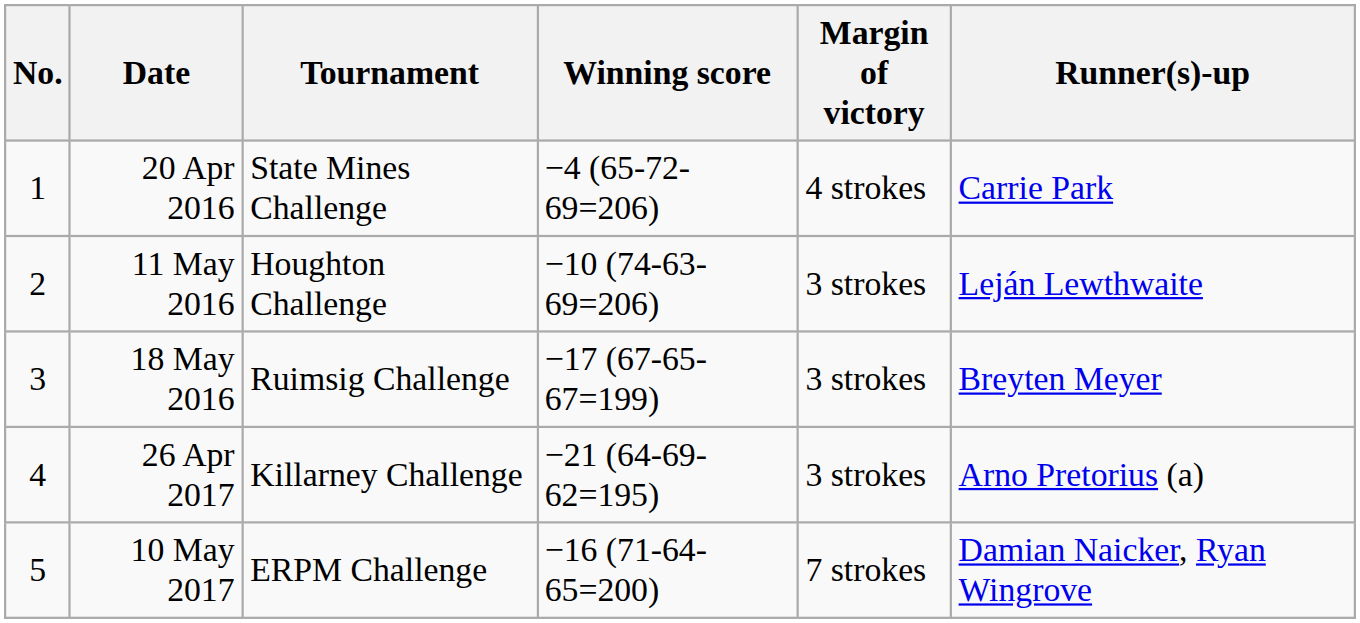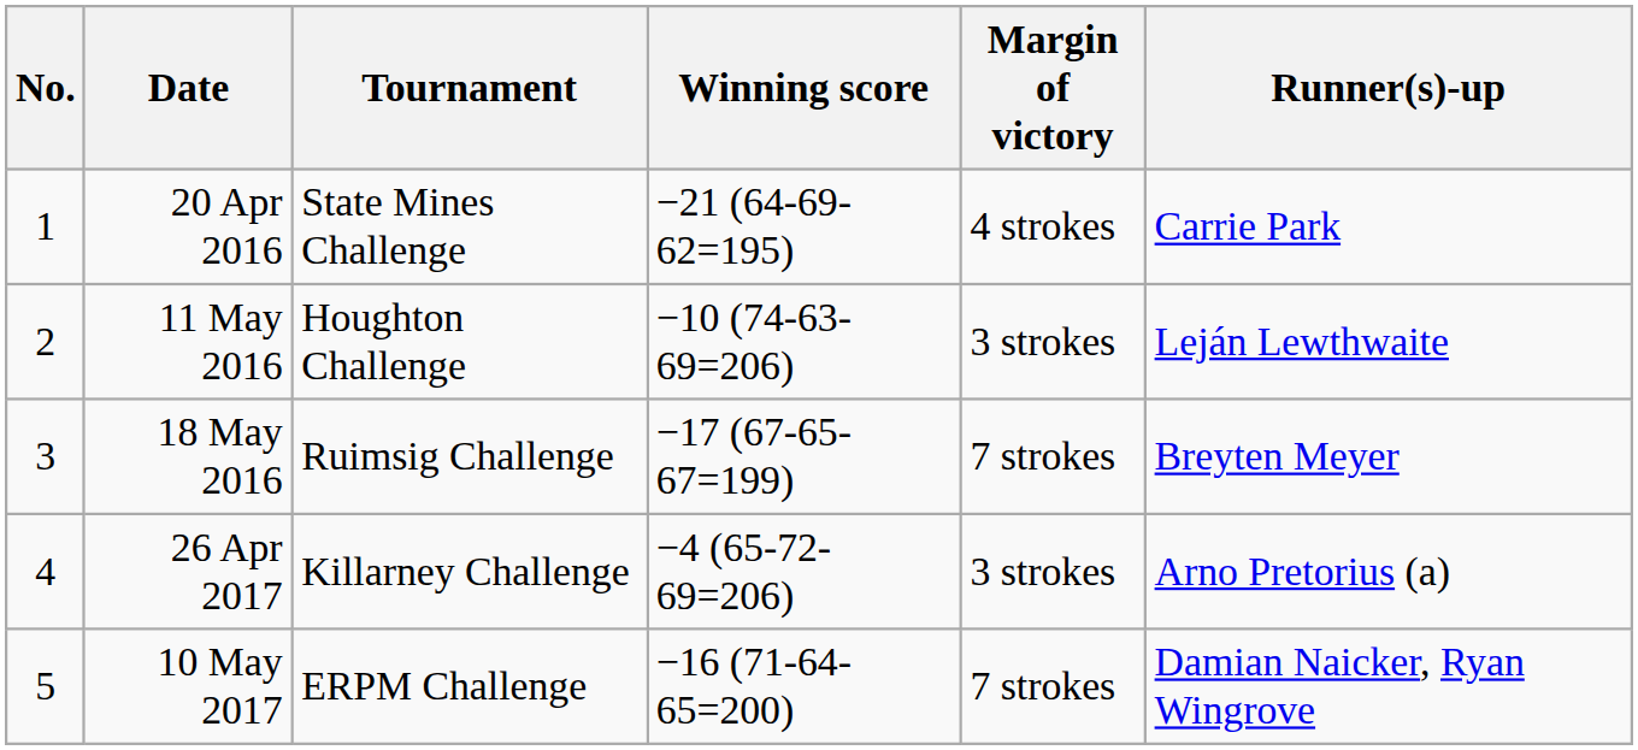 <table class="wikitable" style="font-size:95%;">
 <tr>
 <th>No.</th>
 <th>Date</th>
 <th>Tournament</th>
 <th>Winning score</th>
 <th>Margin of<br>victory</th>
 <th>Runner(s)-up</th>
 </tr>
 <tr>
 <td align=center>1</td>
 <td align=right>20 Apr 2016</td>
 <td>State Mines Challenge</td>
-<td>−4 (65-72-69=206)</td>
+<td>−21 (64-69-62=195)</td>
 <td>4 strokes</td>
 <td> <a href='#'>Carrie Park</a></td>
 </tr>
 <tr>
 <td align=center>2</td>
 <td align=right>11 May 2016</td>
 <td>Houghton Challenge</td>
 <td>−10 (74-63-69=206)</td>
 <td>3 strokes</td>
 <td> <a href='#'>Leján Lewthwaite</a></td>
 </tr>
 <tr>
 <td align=center>3</td>
 <td align=right>18 May 2016</td>
 <td>Ruimsig Challenge</td>
 <td>−17 (67-65-67=199)</td>
-<td>3 strokes</td>
+<td>7 strokes</td>
 <td> <a href='#'>Breyten Meyer</a></td>
 </tr>
 <tr>
 <td align=center>4</td>
 <td align=right>26 Apr 2017</td>
 <td>Killarney Challenge</td>
-<td>−21 (64-69-62=195)</td>
+<td>−4 (65-72-69=206)</td>
 <td>3 strokes</td>
 <td> <a href='#'>Arno Pretorius</a> (a)</td>
 </tr>
 <tr>
 <td align=center>5</td>
 <td align=right>10 May 2017</td>
 <td>ERPM Challenge</td>
 <td>−16 (71-64-65=200)</td>
 <td>7 strokes</td>
 <td> <a href='#'>Damian Naicker</a>,  <a href='#'>Ryan Wingrove</a></td>
 </tr>
 </table>
